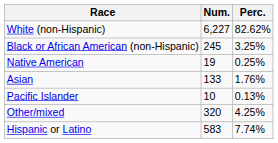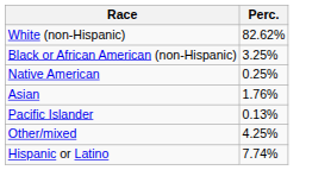 <table class="wikitable">
 <tr>
 <th>Race</th>
-<th>Num.</th>
 <th>Perc.</th>
 </tr>
 <tr>
 <td><a href='#'>White</a> (non-Hispanic)</td>
-<td>6,227</td>
 <td>82.62%</td>
 </tr>
 <tr>
 <td><a href='#'>Black or African American</a> (non-Hispanic)</td>
-<td>245</td>
 <td>3.25%</td>
 </tr>
 <tr>
 <td><a href='#'>Native American</a></td>
-<td>19</td>
 <td>0.25%</td>
 </tr>
 <tr>
 <td><a href='#'>Asian</a></td>
-<td>133</td>
 <td>1.76%</td>
 </tr>
 <tr>
 <td><a href='#'>Pacific Islander</a></td>
-<td>10</td>
 <td>0.13%</td>
 </tr>
 <tr>
 <td><a href='#'>Other/mixed</a></td>
-<td>320</td>
 <td>4.25%</td>
 </tr>
 <tr>
 <td><a href='#'>Hispanic</a> or <a href='#'>Latino</a></td>
-<td>583</td>
 <td>7.74%</td>
 </tr>
 </table>
